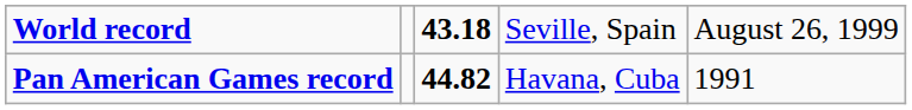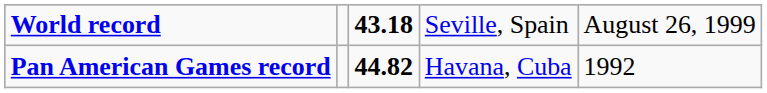 <table class="wikitable">
 <tr>
 <td><strong><a href='#'>World record</a></strong></td>
 <td></td>
 <td><strong>43.18</strong></td>
 <td><a href='#'>Seville</a>, Spain</td>
 <td>August 26, 1999</td>
 </tr>
 <tr>
 <td><strong><a href='#'>Pan American Games record</a></strong></td>
 <td></td>
 <td><strong>44.82</strong></td>
 <td><a href='#'>Havana</a>, <a href='#'>Cuba</a></td>
-<td>1991</td>
+<td>1992</td>
 </tr>
 </table>
